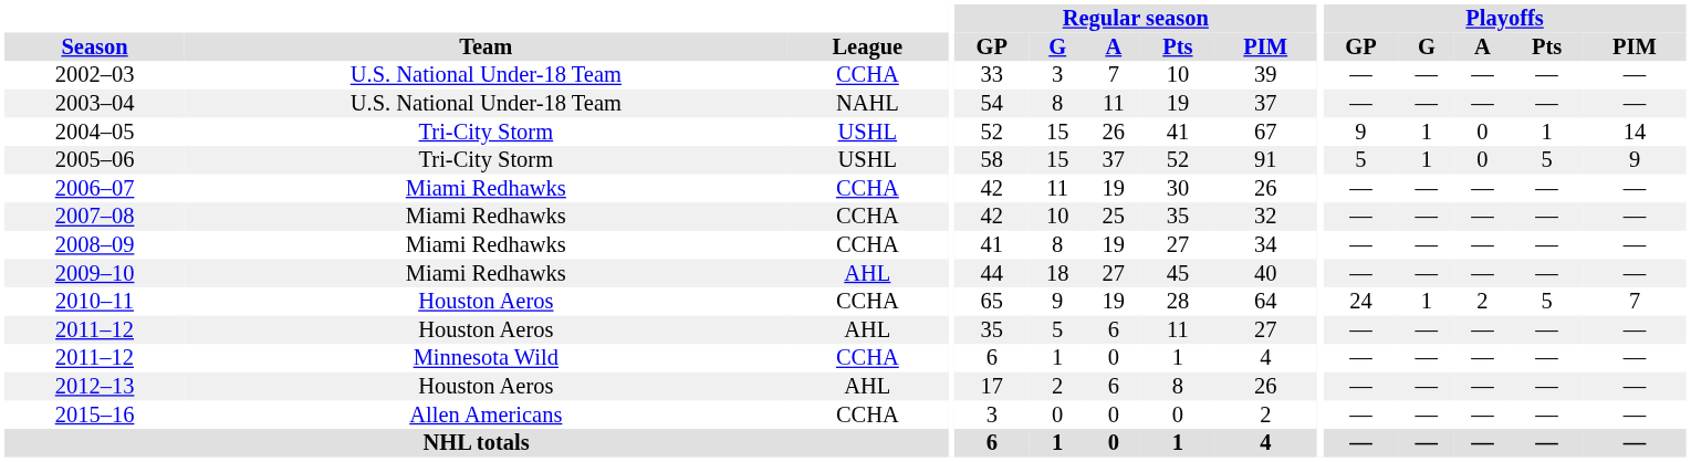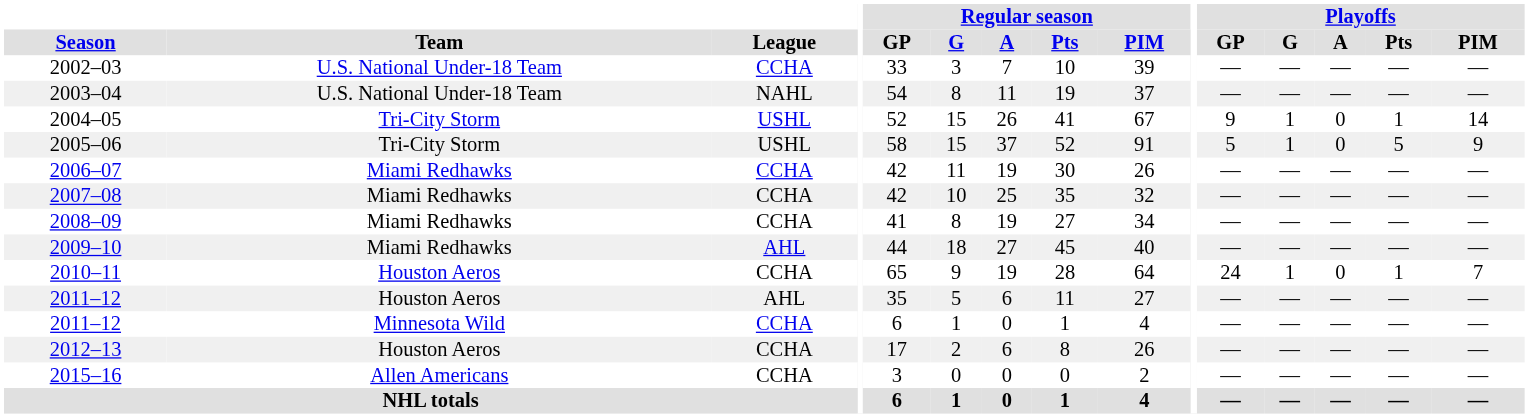 <table border="0" cellpadding="1" cellspacing="0" style="text-align:center; width:75%">
 <tr bgcolor="#e0e0e0">
 <th colspan="3" bgcolor="#ffffff"></th>
 <th rowspan="99" bgcolor="#ffffff"></th>
 <th colspan="5"><a href='#'>Regular season</a></th>
 <th rowspan="99" bgcolor="#ffffff"></th>
 <th colspan="5"><a href='#'>Playoffs</a></th>
 </tr>
 <tr bgcolor="#e0e0e0">
 <th><a href='#'>Season</a></th>
 <th>Team</th>
 <th>League</th>
 <th>GP</th>
 <th><a href='#'>G</a></th>
 <th><a href='#'>A</a></th>
 <th><a href='#'>Pts</a></th>
 <th><a href='#'>PIM</a></th>
 <th>GP</th>
 <th>G</th>
 <th>A</th>
 <th>Pts</th>
 <th>PIM</th>
 </tr>
 <tr ALIGN="center">
 <td>2002–03</td>
 <td><a href='#'>U.S. National Under-18 Team</a></td>
 <td><a href='#'>CCHA</a></td>
 <td>33</td>
 <td>3</td>
 <td>7</td>
 <td>10</td>
 <td>39</td>
 <td>—</td>
 <td>—</td>
 <td>—</td>
 <td>—</td>
 <td>—</td>
 </tr>
 <tr ALIGN="center" bgcolor="#f0f0f0">
 <td>2003–04</td>
 <td>U.S. National Under-18 Team</td>
 <td>NAHL</td>
 <td>54</td>
 <td>8</td>
 <td>11</td>
 <td>19</td>
 <td>37</td>
 <td>—</td>
 <td>—</td>
 <td>—</td>
 <td>—</td>
 <td>—</td>
 </tr>
 <tr ALIGN="center">
 <td>2004–05</td>
 <td><a href='#'>Tri-City Storm</a></td>
 <td><a href='#'>USHL</a></td>
 <td>52</td>
 <td>15</td>
 <td>26</td>
 <td>41</td>
 <td>67</td>
 <td>9</td>
 <td>1</td>
 <td>0</td>
 <td>1</td>
 <td>14</td>
 </tr>
 <tr ALIGN="center" bgcolor="#f0f0f0">
 <td>2005–06</td>
 <td>Tri-City Storm</td>
 <td>USHL</td>
 <td>58</td>
 <td>15</td>
 <td>37</td>
 <td>52</td>
 <td>91</td>
 <td>5</td>
 <td>1</td>
 <td>0</td>
 <td>5</td>
 <td>9</td>
 </tr>
 <tr ALIGN="center">
 <td><a href='#'>2006–07</a></td>
 <td><a href='#'>Miami Redhawks</a></td>
 <td><a href='#'>CCHA</a></td>
 <td>42</td>
 <td>11</td>
 <td>19</td>
 <td>30</td>
 <td>26</td>
 <td>—</td>
 <td>—</td>
 <td>—</td>
 <td>—</td>
 <td>—</td>
 </tr>
 <tr ALIGN="center" bgcolor="#f0f0f0">
 <td><a href='#'>2007–08</a></td>
 <td>Miami Redhawks</td>
 <td>CCHA</td>
 <td>42</td>
 <td>10</td>
 <td>25</td>
 <td>35</td>
 <td>32</td>
 <td>—</td>
 <td>—</td>
 <td>—</td>
 <td>—</td>
 <td>—</td>
 </tr>
 <tr ALIGN="center">
 <td><a href='#'>2008–09</a></td>
 <td>Miami Redhawks</td>
 <td>CCHA</td>
 <td>41</td>
 <td>8</td>
 <td>19</td>
 <td>27</td>
 <td>34</td>
 <td>—</td>
 <td>—</td>
 <td>—</td>
 <td>—</td>
 <td>—</td>
 </tr>
 <tr ALIGN="center" bgcolor="#f0f0f0">
 <td><a href='#'>2009–10</a></td>
 <td>Miami Redhawks</td>
 <td><a href='#'>AHL</a></td>
 <td>44</td>
 <td>18</td>
 <td>27</td>
 <td>45</td>
 <td>40</td>
 <td>—</td>
 <td>—</td>
 <td>—</td>
 <td>—</td>
 <td>—</td>
 </tr>
 <tr ALIGN="center">
 <td><a href='#'>2010–11</a></td>
 <td><a href='#'>Houston Aeros</a></td>
 <td>CCHA</td>
 <td>65</td>
 <td>9</td>
 <td>19</td>
 <td>28</td>
 <td>64</td>
 <td>24</td>
 <td>1</td>
-<td>2</td>
-<td>5</td>
+<td>0</td>
+<td>1</td>
 <td>7</td>
 </tr>
 <tr ALIGN="center" bgcolor="#f0f0f0">
 <td><a href='#'>2011–12</a></td>
 <td>Houston Aeros</td>
 <td>AHL</td>
 <td>35</td>
 <td>5</td>
 <td>6</td>
 <td>11</td>
 <td>27</td>
 <td>—</td>
 <td>—</td>
 <td>—</td>
 <td>—</td>
 <td>—</td>
 </tr>
 <tr ALIGN="center">
 <td><a href='#'>2011–12</a></td>
 <td><a href='#'>Minnesota Wild</a></td>
 <td><a href='#'>CCHA</a></td>
 <td>6</td>
 <td>1</td>
 <td>0</td>
 <td>1</td>
 <td>4</td>
 <td>—</td>
 <td>—</td>
 <td>—</td>
 <td>—</td>
 <td>—</td>
 </tr>
 <tr ALIGN="center" bgcolor="#f0f0f0">
 <td><a href='#'>2012–13</a></td>
 <td>Houston Aeros</td>
-<td>AHL</td>
+<td>CCHA</td>
 <td>17</td>
 <td>2</td>
 <td>6</td>
 <td>8</td>
 <td>26</td>
 <td>—</td>
 <td>—</td>
 <td>—</td>
 <td>—</td>
 <td>—</td>
 </tr>
 <tr ALIGN="center">
 <td><a href='#'>2015–16</a></td>
 <td><a href='#'>Allen Americans</a></td>
 <td>CCHA</td>
 <td>3</td>
 <td>0</td>
 <td>0</td>
 <td>0</td>
 <td>2</td>
 <td>—</td>
 <td>—</td>
 <td>—</td>
 <td>—</td>
 <td>—</td>
 </tr>
 <tr bgcolor="#e0e0e0">
 <th colspan="3">NHL totals</th>
 <th>6</th>
 <th>1</th>
 <th>0</th>
 <th>1</th>
 <th>4</th>
 <th>—</th>
 <th>—</th>
 <th>—</th>
 <th>—</th>
 <th>—</th>
 </tr>
 </table>
